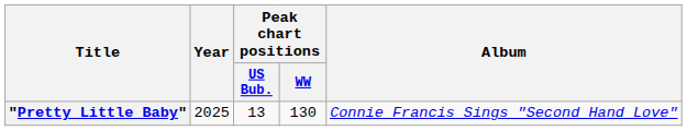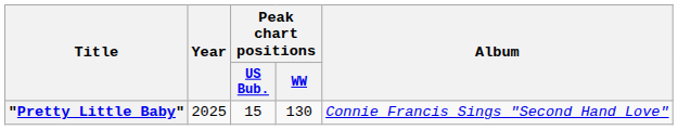 <table class="wikitable plainrowheaders" style="text-align:center;">
 <tr>
 <th scope="col" rowspan="2">Title</th>
 <th scope="col" rowspan="2">Year</th>
 <th scope="col" colspan="2">Peak chart positions</th>
 <th scope="col" rowspan="2">Album</th>
 </tr>
 <tr>
 <th scope="col" style="width:3em;font-size:90%;"><a href='#'>US<br>Bub.</a><br></th>
 <th scope="col" style="width:3em;font-size:90%;"><a href='#'>WW</a><br></th>
 </tr>
 <tr>
 <th scope="row">"<a href='#'>Pretty Little Baby</a>"</th>
 <td>2025</td>
-<td>13</td>
+<td>15</td>
 <td>130</td>
 <td><em><a href='#'>Connie Francis Sings "Second Hand Love"</a></em></td>
 </tr>
 </table>
